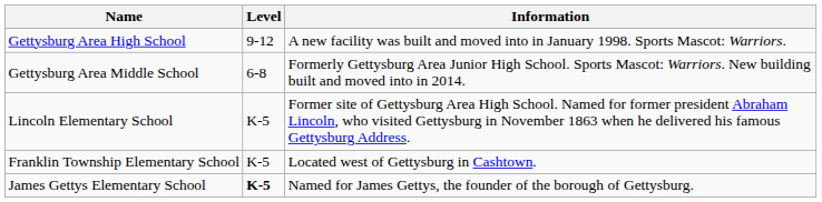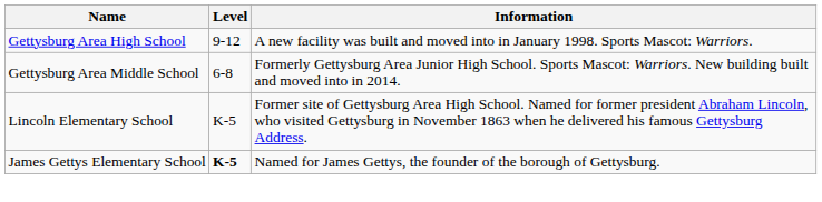 <table class="wikitable">
 <tr>
 <th>Name</th>
 <th>Level</th>
 <th>Information</th>
 </tr>
 <tr>
 <td nowrap="nowrap"><a href='#'>Gettysburg Area High School</a></td>
 <td>9-12</td>
 <td>A new facility was built and moved into in January 1998. Sports Mascot: <em>Warriors</em>.</td>
 </tr>
 <tr>
 <td nowrap="nowrap">Gettysburg Area Middle School</td>
 <td>6-8</td>
 <td>Formerly Gettysburg Area Junior High School. Sports Mascot: <em>Warriors</em>. New building built and moved into in 2014.</td>
 </tr>
 <tr>
 <td nowrap="nowrap">Lincoln Elementary School</td>
 <td>K-5</td>
 <td>Former site of Gettysburg Area High School. Named for former president <a href='#'>Abraham Lincoln</a>, who visited Gettysburg in November 1863 when he delivered his famous <a href='#'>Gettysburg Address</a>.</td>
 </tr>
 <tr>
-<td nowrap="nowrap">Franklin Township Elementary School</td>
-<td>K-5</td>
-<td>Located west of Gettysburg in <a href='#'>Cashtown</a>.</td>
-</tr>
-<tr>
 <td nowrap="nowrap">James Gettys Elementary School</td>
 <td><strong>K-5</strong></td>
 <td>Named for James Gettys, the founder of the borough of Gettysburg.</td>
 </tr>
 </table>
